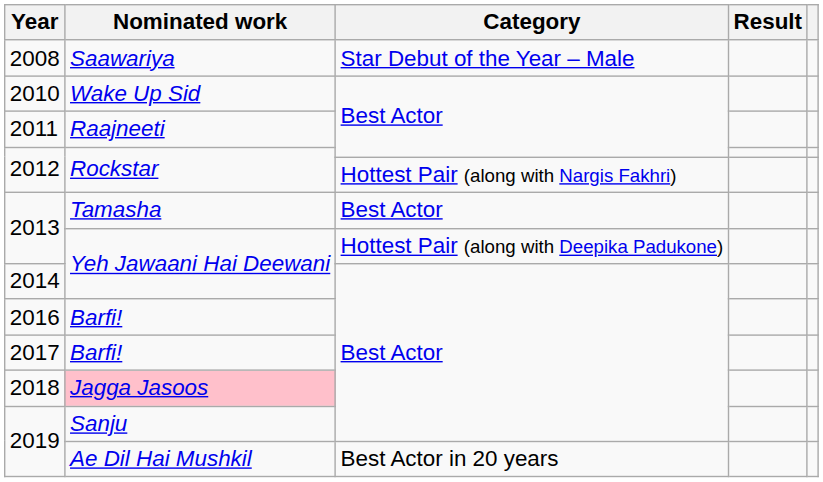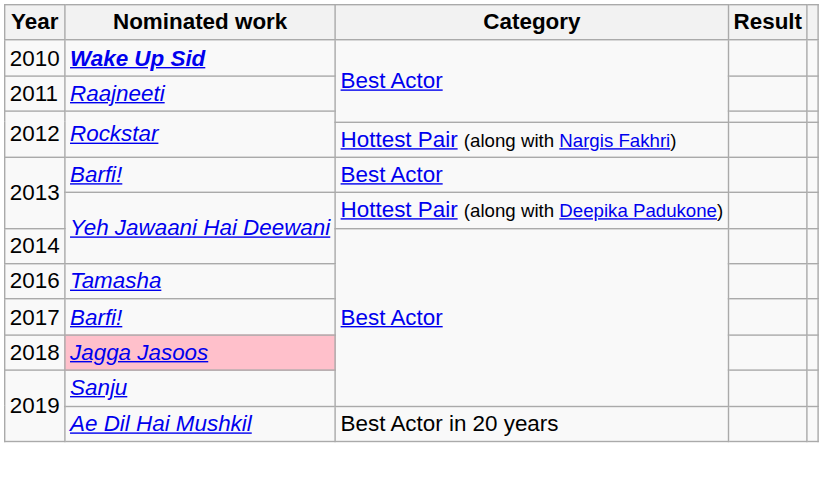 <table class="wikitable">
 <tr>
 <th scope="col">Year</th>
 <th scope="col">Nominated work</th>
 <th scope="col">Category</th>
 <th scope="col">Result</th>
 <th scope="col" class="unsortable"></th>
 </tr>
 <tr>
-<td>2008</td>
-<td><em><a href='#'>Saawariya</a></em></td>
-<td><a href='#'>Star Debut of the Year – Male</a></td>
-<td></td>
-<td></td>
-</tr>
-<tr>
 <td>2010</td>
-<td><em><a href='#'>Wake Up Sid</a></em></td>
+<td><strong><em><a href='#'>Wake Up Sid</a></em></strong></td>
 <td rowspan="3"><a href='#'>Best Actor</a></td>
 <td></td>
 <td></td>
 </tr>
 <tr>
 <td>2011</td>
 <td><em><a href='#'>Raajneeti</a></em></td>
 <td></td>
 <td></td>
 </tr>
 <tr>
 <td rowspan="2">2012</td>
 <td rowspan="2"><em><a href='#'>Rockstar</a></em></td>
 <td></td>
 <td></td>
 </tr>
 <tr>
 <td><a href='#'>Hottest Pair</a> <small>(along with <a href='#'>Nargis Fakhri</a>) </small></td>
 <td></td>
 <td></td>
 </tr>
 <tr>
 <td rowspan="2">2013</td>
-<td><em><a href='#'>Tamasha</a></em></td>
+<td><em><a href='#'>Barfi!</a></em></td>
 <td><a href='#'>Best Actor</a></td>
 <td></td>
 <td></td>
 </tr>
 <tr>
 <td rowspan="2"><em><a href='#'>Yeh Jawaani Hai Deewani</a></em></td>
 <td><a href='#'>Hottest Pair</a> <small>(along with <a href='#'>Deepika Padukone</a>) </small></td>
 <td></td>
 <td></td>
 </tr>
 <tr>
 <td>2014</td>
 <td rowspan="5"><a href='#'>Best Actor</a></td>
 <td></td>
 <td></td>
 </tr>
 <tr>
 <td>2016</td>
-<td><em><a href='#'>Barfi!</a></em></td>
+<td><em><a href='#'>Tamasha</a></em></td>
 <td></td>
 <td></td>
 </tr>
 <tr>
 <td>2017</td>
 <td><em><a href='#'>Barfi!</a></em></td>
 <td></td>
 <td></td>
 </tr>
 <tr>
 <td>2018</td>
 <td style="background: pink;"><em><a href='#'>Jagga Jasoos</a></em></td>
 <td></td>
 <td></td>
 </tr>
 <tr>
 <td rowspan="2">2019</td>
 <td><em><a href='#'>Sanju</a></em></td>
 <td></td>
 <td></td>
 </tr>
 <tr>
 <td><em><a href='#'>Ae Dil Hai Mushkil</a></em></td>
 <td>Best Actor in 20 years</td>
 <td></td>
 <td></td>
 </tr>
 </table>
